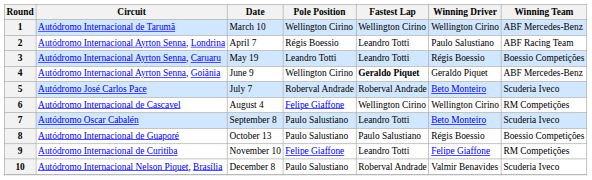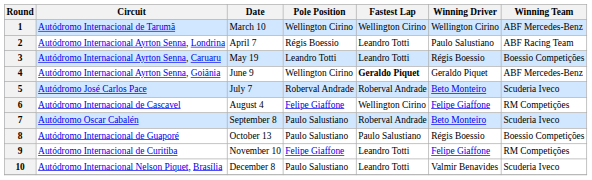 <table class="wikitable" style="font-size: 85%">
 <tr>
 <th>Round</th>
 <th>Circuit</th>
 <th>Date</th>
 <th>Pole Position</th>
 <th>Fastest Lap</th>
 <th>Winning Driver</th>
 <th>Winning Team</th>
 </tr>
 <tr style="background:#D0E7FF;">
 <th>1</th>
 <td><a href='#'>Autódromo Internacional de Tarumã</a></td>
 <td>March 10</td>
 <td>Wellington Cirino</td>
 <td>Wellington Cirino</td>
 <td>Wellington Cirino</td>
 <td>ABF Mercedes-Benz</td>
 </tr>
 <tr style="background:#FFFFFF;">
 <th>2</th>
 <td><a href='#'>Autódromo Internacional Ayrton Senna</a>, <a href='#'>Londrina</a></td>
 <td>April 7</td>
 <td>Régis Boessio</td>
 <td>Leandro Totti</td>
 <td>Paulo Salustiano</td>
 <td>ABF Racing Team</td>
 </tr>
 <tr style="background:#D0E7FF;">
 <th>3</th>
 <td><a href='#'>Autódromo Internacional Ayrton Senna</a>, <a href='#'>Caruaru</a></td>
 <td>May 19</td>
 <td>Leandro Totti</td>
 <td>Leandro Totti</td>
 <td>Régis Boessio</td>
 <td>Boessio Competições</td>
 </tr>
 <tr style="background:#FFFFFF;">
 <th>4</th>
 <td><a href='#'>Autódromo Internacional Ayrton Senna</a>, <a href='#'>Goiânia</a></td>
 <td>June 9</td>
 <td>Wellington Cirino</td>
 <td><strong>Geraldo Piquet</strong></td>
 <td>Geraldo Piquet</td>
 <td>ABF Mercedes-Benz</td>
 </tr>
 <tr style="background:#D0E7FF;">
 <th>5</th>
 <td><a href='#'>Autódromo José Carlos Pace</a></td>
 <td>July 7</td>
 <td>Roberval Andrade</td>
 <td>Roberval Andrade</td>
 <td><a href='#'>Beto Monteiro</a></td>
 <td>Scuderia Iveco</td>
 </tr>
 <tr style="background:#FFFFFF;">
 <th>6</th>
 <td><a href='#'>Autódromo Internacional de Cascavel</a></td>
 <td>August 4</td>
 <td><a href='#'>Felipe Giaffone</a></td>
 <td>Wellington Cirino</td>
-<td>Wellington Cirino</td>
+<td><a href='#'>Felipe Giaffone</a></td>
 <td>RM Competições</td>
 </tr>
 <tr style="background:#D0E7FF;">
 <th>7</th>
 <td><a href='#'>Autódromo Oscar Cabalén</a></td>
 <td>September 8</td>
 <td>Paulo Salustiano</td>
-<td>Leandro Totti</td>
+<td>Roberval Andrade</td>
 <td><a href='#'>Beto Monteiro</a></td>
 <td>Scuderia Iveco</td>
 </tr>
 <tr style="background:#FFFFFF;">
 <th>8</th>
 <td><a href='#'>Autódromo Internacional de Guaporé</a></td>
 <td>October 13</td>
 <td>Paulo Salustiano</td>
 <td>Paulo Salustiano</td>
 <td>Régis Boessio</td>
 <td>Boessio Competições</td>
 </tr>
 <tr style="background:#FFFFFF;">
 <th>9</th>
 <td><a href='#'>Autódromo Internacional de Curitiba</a></td>
 <td>November 10</td>
 <td><a href='#'>Felipe Giaffone</a></td>
 <td>Leandro Totti</td>
 <td><a href='#'>Felipe Giaffone</a></td>
 <td>RM Competições</td>
 </tr>
 <tr style="background:#FFFFFF;">
 <th>10</th>
 <td><a href='#'>Autódromo Internacional Nelson Piquet</a>, <a href='#'>Brasília</a></td>
 <td>December 8</td>
 <td>Paulo Salustiano</td>
-<td>Roberval Andrade</td>
+<td>Leandro Totti</td>
 <td>Valmir Benavides</td>
 <td>Scuderia Iveco</td>
 </tr>
 <tr>
 </tr>
 </table>
